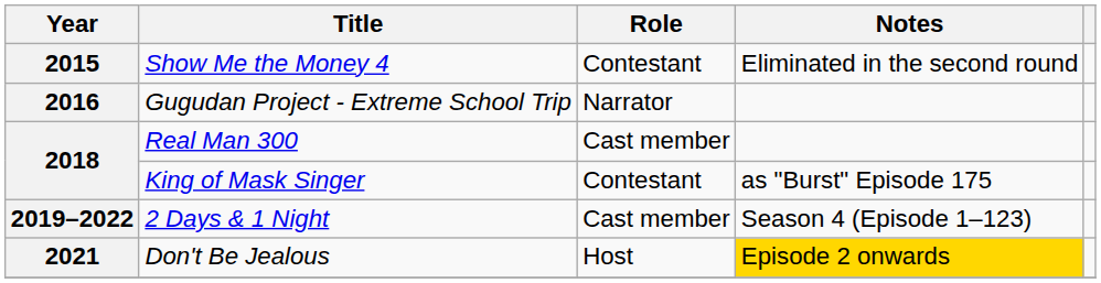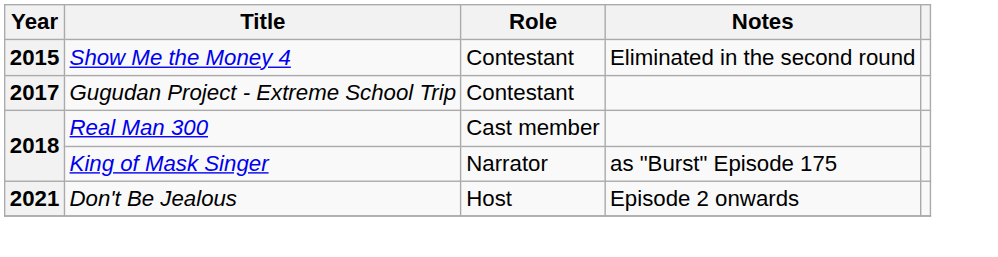 <table class="wikitable sortable plainrowheaders">
 <tr>
 <th scope="col">Year</th>
 <th scope="col">Title</th>
 <th scope="col">Role</th>
 <th scope="col" class="unsortable">Notes</th>
 <th scope="col" class="unsortable"></th>
 </tr>
 <tr>
 <th scope="row">2015</th>
 <td><em><a href='#'>Show Me the Money 4</a></em></td>
 <td>Contestant</td>
 <td>Eliminated in the second round</td>
 <td></td>
 </tr>
 <tr>
-<th scope="row">2016</th>
+<th scope="row">2017</th>
 <td><em>Gugudan Project - Extreme School Trip</em></td>
-<td>Narrator</td>
+<td>Contestant</td>
 <td></td>
 </tr>
 <tr>
 <th scope="row" rowspan="2">2018</th>
 <td><em><a href='#'>Real Man 300</a></em></td>
 <td>Cast member</td>
 <td></td>
 <td style="text-align:center"></td>
 </tr>
 <tr>
 <td><em><a href='#'>King of Mask Singer</a></em></td>
-<td>Contestant</td>
+<td>Narrator</td>
 <td>as "Burst" Episode 175</td>
-<td style="text-align:center"></td>
-</tr>
-<tr>
-<th scope="row">2019–2022</th>
-<td><em><a href='#'>2 Days & 1 Night</a></em></td>
-<td>Cast member</td>
-<td>Season 4 (Episode 1–123)</td>
 <td style="text-align:center"></td>
 </tr>
 <tr>
 <th scope="row">2021</th>
 <td><em>Don't Be Jealous</em></td>
 <td>Host</td>
-<td style="background: gold;">Episode 2 onwards</td>
+<td>Episode 2 onwards</td>
 <td></td>
 </tr>
 <tr>
 </tr>
 </table>
